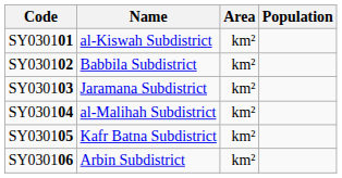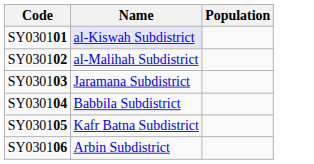 <table class="wikitable sortable">
 <tr>
 <th>Code</th>
 <th>Name</th>
-<th>Area</th>
 <th>Population</th>
 </tr>
 <tr>
 <td>SY0301<strong>01</strong></td>
-<td><a href='#'>al-Kiswah Subdistrict</a></td>
-<td align=right> km²</td>
+<td style="background: lavender;"><a href='#'>al-Kiswah Subdistrict</a></td>
 <td align="right"></td>
 </tr>
 <tr>
 <td>SY0301<strong>02</strong></td>
-<td><a href='#'>Babbila Subdistrict</a></td>
-<td align="right"> km²</td>
+<td><a href='#'>al-Malihah Subdistrict</a></td>
 <td align="right"></td>
 </tr>
 <tr>
 <td>SY0301<strong>03</strong></td>
 <td><a href='#'>Jaramana Subdistrict</a></td>
-<td align="right"> km²</td>
 <td align="right"></td>
 </tr>
 <tr>
 <td>SY0301<strong>04</strong></td>
-<td><a href='#'>al-Malihah Subdistrict</a></td>
-<td align="right"> km²</td>
+<td><a href='#'>Babbila Subdistrict</a></td>
 <td align="right"></td>
 </tr>
 <tr>
 <td>SY0301<strong>05</strong></td>
 <td><a href='#'>Kafr Batna Subdistrict</a></td>
-<td align="right"> km²</td>
 <td align="right"></td>
 </tr>
 <tr>
 <td>SY0301<strong>06</strong></td>
 <td><a href='#'>Arbin Subdistrict</a></td>
-<td align="right"> km²</td>
 <td align="right"></td>
 </tr>
 </table>
